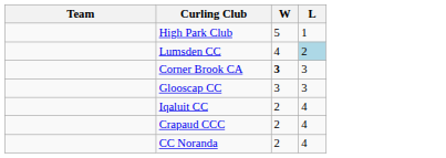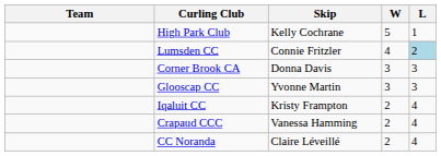 <table class="wikitable">
 <tr>
 <th width="200px">Team</th>
 <th width="150px">Curling Club</th>
+<th width="150px">Skip</th>
 <th width="30px">W</th>
 <th width="30px">L</th>
 </tr>
 <tr>
 <td></td>
 <td><a href='#'>High Park Club</a></td>
+<td>Kelly Cochrane</td>
 <td>5</td>
 <td>1</td>
 </tr>
 <tr>
 <td></td>
 <td><a href='#'>Lumsden CC</a></td>
+<td>Connie Fritzler</td>
 <td>4</td>
 <td style="background: lightblue;">2</td>
 </tr>
 <tr>
 <td></td>
 <td><a href='#'>Corner Brook CA</a></td>
-<td><strong>3</strong></td>
+<td>Donna Davis</td>
+<td>3</td>
 <td>3</td>
 </tr>
 <tr>
 <td></td>
 <td><a href='#'>Glooscap CC</a></td>
+<td>Yvonne Martin</td>
 <td>3</td>
 <td>3</td>
 </tr>
 <tr>
 <td></td>
 <td><a href='#'>Iqaluit CC</a></td>
+<td>Kristy Frampton</td>
 <td>2</td>
 <td>4</td>
 </tr>
 <tr>
 <td></td>
 <td><a href='#'>Crapaud CCC</a></td>
+<td>Vanessa Hamming</td>
 <td>2</td>
 <td>4</td>
 </tr>
 <tr>
 <td></td>
 <td><a href='#'>CC Noranda</a></td>
+<td>Claire Léveillé</td>
 <td>2</td>
 <td>4</td>
 </tr>
 </table>
